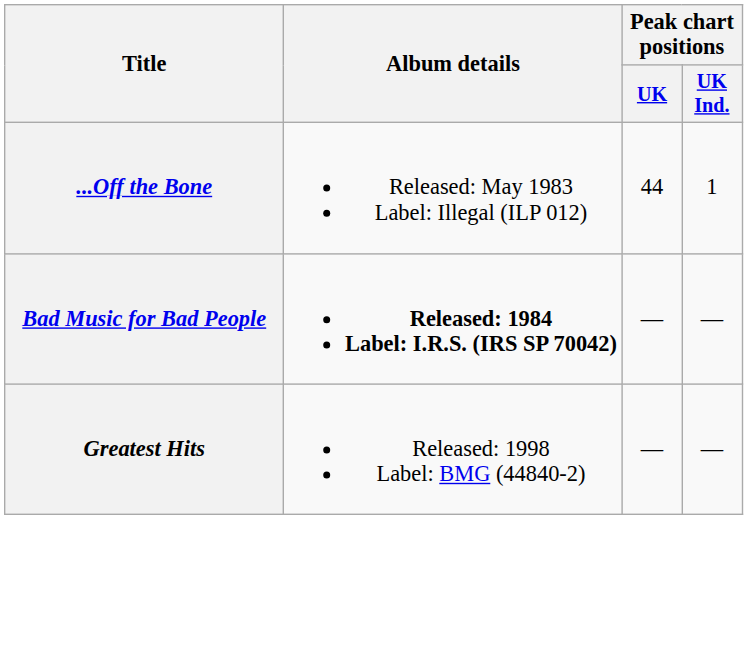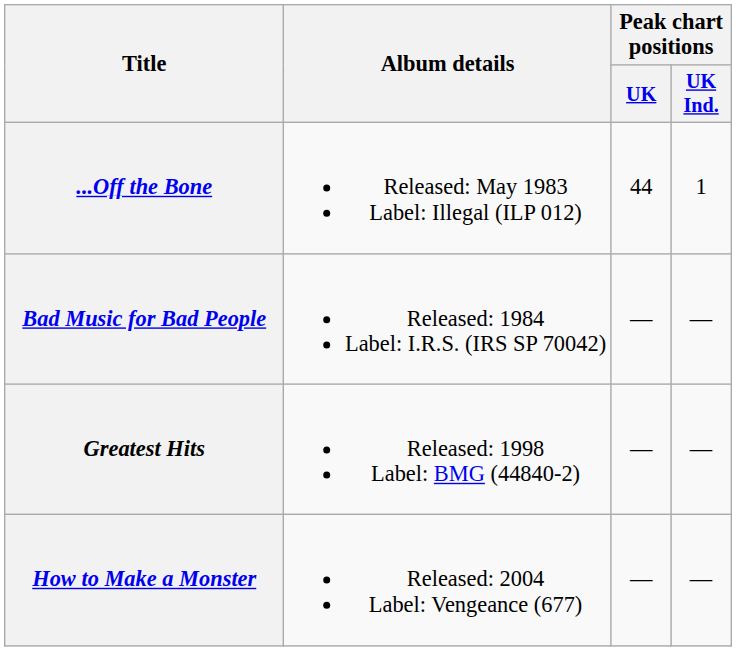 <table class="wikitable plainrowheaders" style="text-align:center;">
 <tr>
 <th scope="col" rowspan="2" style="width:12em;">Title</th>
 <th scope="col" rowspan="2">Album details</th>
 <th colspan="2" scope="col">Peak chart positions</th>
 </tr>
 <tr>
 <th scope="col" style="width:2.5em;font-size:90%;"><a href='#'>UK</a><br></th>
 <th scope="col" style="width:2.5em;font-size:90%;"><a href='#'>UK<br>Ind.</a><br></th>
 </tr>
 <tr>
 <th scope="row"><em><a href='#'>...Off the Bone</a></em></th>
 <td><br><ul><li>Released: May 1983</li><li>Label: Illegal (ILP 012)</li></ul></td>
 <td>44</td>
 <td>1</td>
 </tr>
 <tr>
 <th scope="row"><em><a href='#'>Bad Music for Bad People</a></em></th>
-<td><strong><br><ul><li>Released: 1984</li><li>Label: I.R.S. (IRS SP 70042)</li></ul></strong></td>
+<td><br><ul><li>Released: 1984</li><li>Label: I.R.S. (IRS SP 70042)</li></ul></td>
 <td>—</td>
 <td>—</td>
 </tr>
 <tr>
 <th scope="row"><em>Greatest Hits</em></th>
 <td><br><ul><li>Released: 1998</li><li>Label: <a href='#'>BMG</a> (44840-2)</li></ul></td>
 <td>—</td>
 <td>—</td>
 </tr>
+<tr>
+<th scope="row"><em><a href='#'>How to Make a Monster</a></em></th>
+<td><br><ul><li>Released: 2004</li><li>Label: Vengeance (677)</li></ul></td>
+<td>—</td>
+<td>—</td>
+</tr>
 </table>
